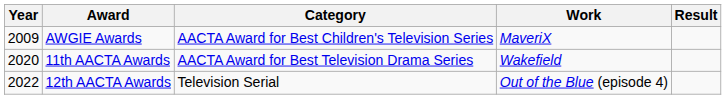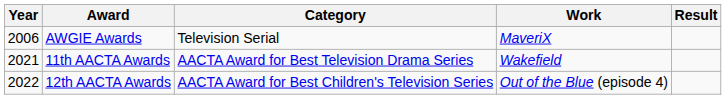 <table class="wikitable">
 <tr>
 <th>Year</th>
 <th>Award</th>
 <th>Category</th>
 <th>Work</th>
 <th>Result</th>
 </tr>
 <tr>
-<td>2009</td>
+<td>2006</td>
 <td><a href='#'>AWGIE Awards</a></td>
-<td><a href='#'>AACTA Award for Best Children's Television Series</a></td>
+<td>Television Serial</td>
 <td><em><a href='#'>MaveriX</a></em></td>
 <td></td>
 </tr>
 <tr>
-<td>2020</td>
+<td>2021</td>
 <td><a href='#'>11th AACTA Awards</a></td>
 <td><a href='#'>AACTA Award for Best Television Drama Series</a></td>
 <td><em><a href='#'>Wakefield</a></em></td>
 <td></td>
 </tr>
 <tr>
 <td>2022</td>
 <td><a href='#'>12th AACTA Awards</a></td>
-<td>Television Serial</td>
+<td><a href='#'>AACTA Award for Best Children's Television Series</a></td>
 <td><em><a href='#'>Out of the Blue</a></em> (episode 4)</td>
 <td></td>
 </tr>
 </table>
